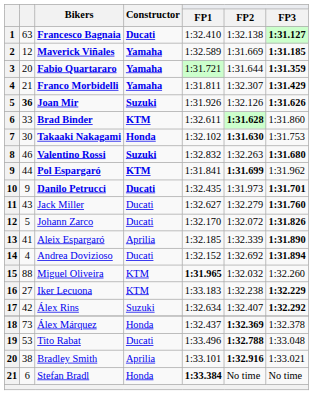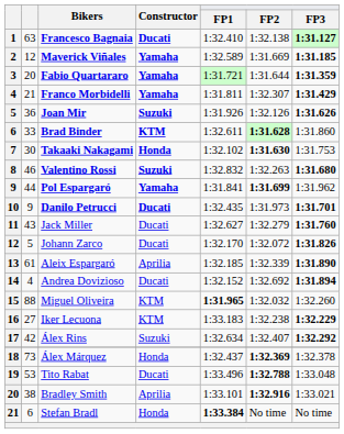 <table class="wikitable sortable" style="font-size: 85%;">
 <tr>
 <th rowspan="2"></th>
 <th rowspan="2"></th>
 <th rowspan="2">Bikers</th>
 <th rowspan="2">Constructor</th>
 <th colspan="3" style="background:#eaecf0; text-align:center;"></th>
 </tr>
 <tr>
 <th scope="col" data-sort-type=text>FP1</th>
 <th scope="col" data-sort-type=text>FP2</th>
 <th scope="col" data-sort-type=text>FP3</th>
 </tr>
 <tr>
 <th scope="row">1</th>
 <td align="center">63</td>
 <td data-sort-value="bag"> <strong><a href='#'>Francesco Bagnaia</a></strong></td>
 <td><strong><a href='#'>Ducati</a></strong></td>
 <td>1:32.410</td>
 <td>1:32.138</td>
 <td style="background:#ccffcc;"><strong>1:31.127</strong></td>
 </tr>
 <tr>
 <th scope="row">2</th>
 <td align="center">12</td>
 <td data-sort-value="vin"> <strong><a href='#'>Maverick Viñales</a></strong></td>
 <td><strong><a href='#'>Yamaha</a></strong></td>
 <td>1:32.589</td>
 <td>1:31.669</td>
 <td><strong>1:31.185</strong></td>
 </tr>
 <tr>
 <th scope="row">3</th>
 <td align="center">20</td>
 <td data-sort-value="qua"> <strong><a href='#'>Fabio Quartararo</a></strong></td>
 <td><strong><a href='#'>Yamaha</a></strong></td>
 <td style="background:#ccffcc;">1:31.721</td>
 <td>1:31.644</td>
 <td><strong>1:31.359</strong></td>
 </tr>
 <tr>
 <th scope="row">4</th>
 <td align="center">21</td>
 <td data-sort-value="mor"> <strong><a href='#'>Franco Morbidelli</a></strong></td>
 <td><strong><a href='#'>Yamaha</a></strong></td>
 <td>1:31.811</td>
 <td>1:32.307</td>
 <td><strong>1:31.429</strong></td>
 </tr>
 <tr>
 <th scope="row">5</th>
-<td align="center"><strong>36</strong></td>
+<td align="center">36</td>
 <td data-sort-value="mir"> <strong><a href='#'>Joan Mir</a></strong></td>
 <td><strong><a href='#'>Suzuki</a></strong></td>
 <td>1:31.926</td>
 <td>1:32.126</td>
 <td><strong>1:31.626</strong></td>
 </tr>
 <tr>
 <th scope="row">6</th>
 <td align="center">33</td>
 <td data-sort-value="bin"> <strong><a href='#'>Brad Binder</a></strong></td>
 <td><strong><a href='#'>KTM</a></strong></td>
 <td>1:32.611</td>
 <td style="background:#ccffcc;"><strong>1:31.628</strong></td>
 <td>1:31.860</td>
 </tr>
 <tr>
 <th scope="row">7</th>
 <td align="center">30</td>
 <td data-sort-value="nak"> <strong><a href='#'>Takaaki Nakagami</a></strong></td>
 <td><strong><a href='#'>Honda</a></strong></td>
 <td>1:32.102</td>
 <td><strong>1:31.630</strong></td>
 <td>1:31.753</td>
 </tr>
 <tr>
 <th scope="row">8</th>
 <td align="center">46</td>
 <td data-sort-value="ros"> <strong><a href='#'>Valentino Rossi</a></strong></td>
 <td><strong><a href='#'>Suzuki</a></strong></td>
 <td>1:32.832</td>
 <td>1:32.263</td>
 <td><strong>1:31.680</strong></td>
 </tr>
 <tr>
 <th scope="row">9</th>
 <td align="center">44</td>
 <td data-sort-value="esp"> <strong><a href='#'>Pol Espargaró</a></strong></td>
-<td><strong><a href='#'>KTM</a></strong></td>
+<td><strong><a href='#'>Yamaha</a></strong></td>
 <td>1:31.841</td>
 <td><strong>1:31.699</strong></td>
 <td>1:31.962</td>
 </tr>
 <tr>
 <th scope="row">10</th>
 <td align="center">9</td>
 <td data-sort-value="pet"> <strong><a href='#'>Danilo Petrucci</a></strong></td>
 <td><strong><a href='#'>Ducati</a></strong></td>
 <td>1:32.435</td>
 <td>1:31.973</td>
 <td><strong>1:31.701</strong></td>
 </tr>
 <tr>
 <th scope="row">11</th>
 <td align="center">43</td>
 <td data-sort-value="mil"> <a href='#'>Jack Miller</a></td>
 <td><a href='#'>Ducati</a></td>
 <td>1:32.627</td>
 <td>1:32.279</td>
 <td><strong>1:31.760</strong></td>
 </tr>
 <tr>
 <th scope="row">12</th>
 <td align="center">5</td>
 <td data-sort-value="zar"> <a href='#'>Johann Zarco</a></td>
 <td><a href='#'>Ducati</a></td>
 <td>1:32.170</td>
 <td>1:32.072</td>
 <td><strong>1:31.826</strong></td>
 </tr>
 <tr>
 <th scope="row">13</th>
-<td align="center">41</td>
+<td align="center">61</td>
 <td data-sort-value="esa"> <a href='#'>Aleix Espargaró</a></td>
 <td><a href='#'>Aprilia</a></td>
 <td>1:32.185</td>
 <td>1:32.339</td>
 <td><strong>1:31.890</strong></td>
 </tr>
 <tr>
 <th scope="row">14</th>
 <td align="center">4</td>
 <td data-sort-value="dov"> <a href='#'>Andrea Dovizioso</a></td>
 <td><a href='#'>Ducati</a></td>
 <td>1:32.152</td>
 <td>1:32.692</td>
 <td><strong>1:31.894</strong></td>
 </tr>
 <tr>
 <th scope="row">15</th>
 <td align="center">88</td>
 <td data-sort-value="oli"> <a href='#'>Miguel Oliveira</a></td>
 <td><a href='#'>KTM</a></td>
 <td><strong>1:31.965</strong></td>
 <td>1:32.032</td>
 <td>1:32.260</td>
 </tr>
 <tr>
 <th scope="row">16</th>
 <td align="center">27</td>
 <td data-sort-value="lec"> <a href='#'>Iker Lecuona</a></td>
 <td><a href='#'>KTM</a></td>
 <td>1:33.183</td>
 <td>1:32.238</td>
 <td><strong>1:32.229</strong></td>
 </tr>
 <tr>
 <th scope="row">17</th>
 <td align="center">42</td>
 <td data-sort-value="rin"> <a href='#'>Álex Rins</a></td>
 <td><a href='#'>Suzuki</a></td>
 <td>1:32.634</td>
 <td>1:32.407</td>
 <td><strong>1:32.292</strong></td>
 </tr>
 <tr>
 </tr>
 <tr>
 <th scope="row">18</th>
 <td align="center">73</td>
 <td data-sort-value="mar"> <a href='#'>Álex Márquez</a></td>
 <td><a href='#'>Honda</a></td>
 <td>1:32.437</td>
 <td><strong>1:32.369</strong></td>
 <td>1:32.378</td>
 </tr>
 <tr>
 <th scope="row">19</th>
 <td align="center">53</td>
 <td data-sort-value="rab"> <a href='#'>Tito Rabat</a></td>
 <td><a href='#'>Ducati</a></td>
 <td>1:33.496</td>
 <td><strong>1:32.788</strong></td>
 <td>1:33.048</td>
 </tr>
 <tr>
 <th scope="row">20</th>
 <td align="center">38</td>
 <td data-sort-value="smi"> <a href='#'>Bradley Smith</a></td>
 <td><a href='#'>Aprilia</a></td>
 <td>1:33.101</td>
 <td><strong>1:32.916</strong></td>
 <td>1:33.021</td>
 </tr>
 <tr>
 <th scope="row">21</th>
 <td align="center">6</td>
 <td data-sort-value="bra"> <a href='#'>Stefan Bradl</a></td>
 <td><a href='#'>Honda</a></td>
 <td><strong>1:33.384</strong></td>
 <td>No time</td>
 <td>No time</td>
 </tr>
 <tr>
 <th colspan=9></th>
 </tr>
 </table>
